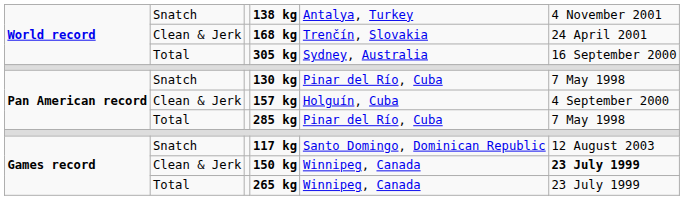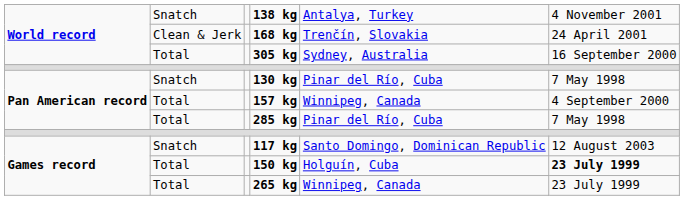 <table class="wikitable">
 <tr>
 <td rowspan=3><strong><a href='#'>World record</a></strong></td>
 <td>Snatch</td>
 <td></td>
 <td><strong>138 kg</strong></td>
 <td><a href='#'>Antalya</a>, <a href='#'>Turkey</a></td>
 <td>4 November 2001</td>
 </tr>
 <tr>
 <td>Clean & Jerk</td>
 <td></td>
 <td><strong>168 kg</strong></td>
 <td><a href='#'>Trenčín</a>, <a href='#'>Slovakia</a></td>
 <td>24 April 2001</td>
 </tr>
 <tr>
 <td>Total</td>
 <td></td>
 <td><strong>305 kg</strong></td>
 <td><a href='#'>Sydney</a>, <a href='#'>Australia</a></td>
 <td>16 September 2000</td>
 </tr>
 <tr style="background-color:#DDDDDD;">
 <td colspan=6></td>
 </tr>
 <tr>
 <td rowspan=3><strong>Pan American record</strong></td>
 <td>Snatch</td>
 <td></td>
 <td><strong>130 kg</strong></td>
 <td><a href='#'>Pinar del Río</a>, <a href='#'>Cuba</a></td>
 <td>7 May 1998</td>
 </tr>
 <tr>
-<td>Clean & Jerk</td>
+<td>Total</td>
 <td></td>
 <td><strong>157 kg</strong></td>
-<td><a href='#'>Holguín</a>, <a href='#'>Cuba</a></td>
+<td><a href='#'>Winnipeg</a>, <a href='#'>Canada</a></td>
 <td>4 September 2000</td>
 </tr>
 <tr>
 <td>Total</td>
 <td></td>
 <td><strong>285 kg</strong></td>
 <td><a href='#'>Pinar del Río</a>, <a href='#'>Cuba</a></td>
 <td>7 May 1998</td>
 </tr>
 <tr style="background-color:#DDDDDD;">
 <td colspan=6></td>
 </tr>
 <tr>
 <td rowspan=3><strong>Games record</strong></td>
 <td>Snatch</td>
 <td></td>
 <td><strong>117 kg</strong></td>
 <td><a href='#'>Santo Domingo</a>, <a href='#'>Dominican Republic</a></td>
 <td>12 August 2003</td>
 </tr>
 <tr>
-<td>Clean & Jerk</td>
+<td>Total</td>
 <td></td>
 <td><strong>150 kg</strong></td>
-<td><a href='#'>Winnipeg</a>, <a href='#'>Canada</a></td>
+<td><a href='#'>Holguín</a>, <a href='#'>Cuba</a></td>
 <td><strong>23 July 1999</strong></td>
 </tr>
 <tr>
 <td>Total</td>
 <td></td>
 <td><strong>265 kg</strong></td>
 <td><a href='#'>Winnipeg</a>, <a href='#'>Canada</a></td>
 <td>23 July 1999</td>
 </tr>
 </table>
